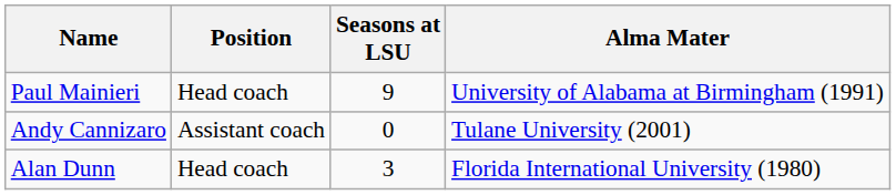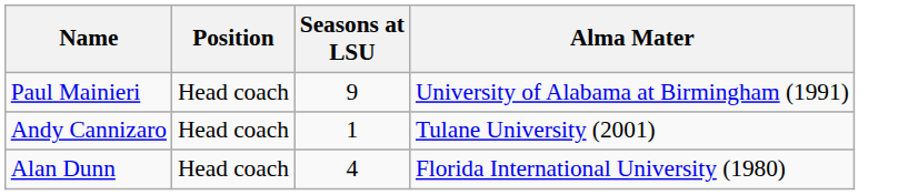 <table class="wikitable" border="1" style="font-size:90%;">
 <tr>
 <th>Name</th>
 <th>Position</th>
 <th>Seasons at<br>LSU</th>
 <th>Alma Mater</th>
 </tr>
 <tr>
 <td><a href='#'>Paul Mainieri</a></td>
 <td>Head coach</td>
 <td align=center>9</td>
 <td><a href='#'>University of Alabama at Birmingham</a> (1991)</td>
 </tr>
 <tr>
 <td><a href='#'>Andy Cannizaro</a></td>
-<td>Assistant coach</td>
-<td align=center>0</td>
+<td>Head coach</td>
+<td align=center>1</td>
 <td><a href='#'>Tulane University</a> (2001)</td>
 </tr>
 <tr>
 <td><a href='#'>Alan Dunn</a></td>
 <td>Head coach</td>
-<td align=center>3</td>
+<td align=center>4</td>
 <td><a href='#'>Florida International University</a> (1980)</td>
 </tr>
 </table>
